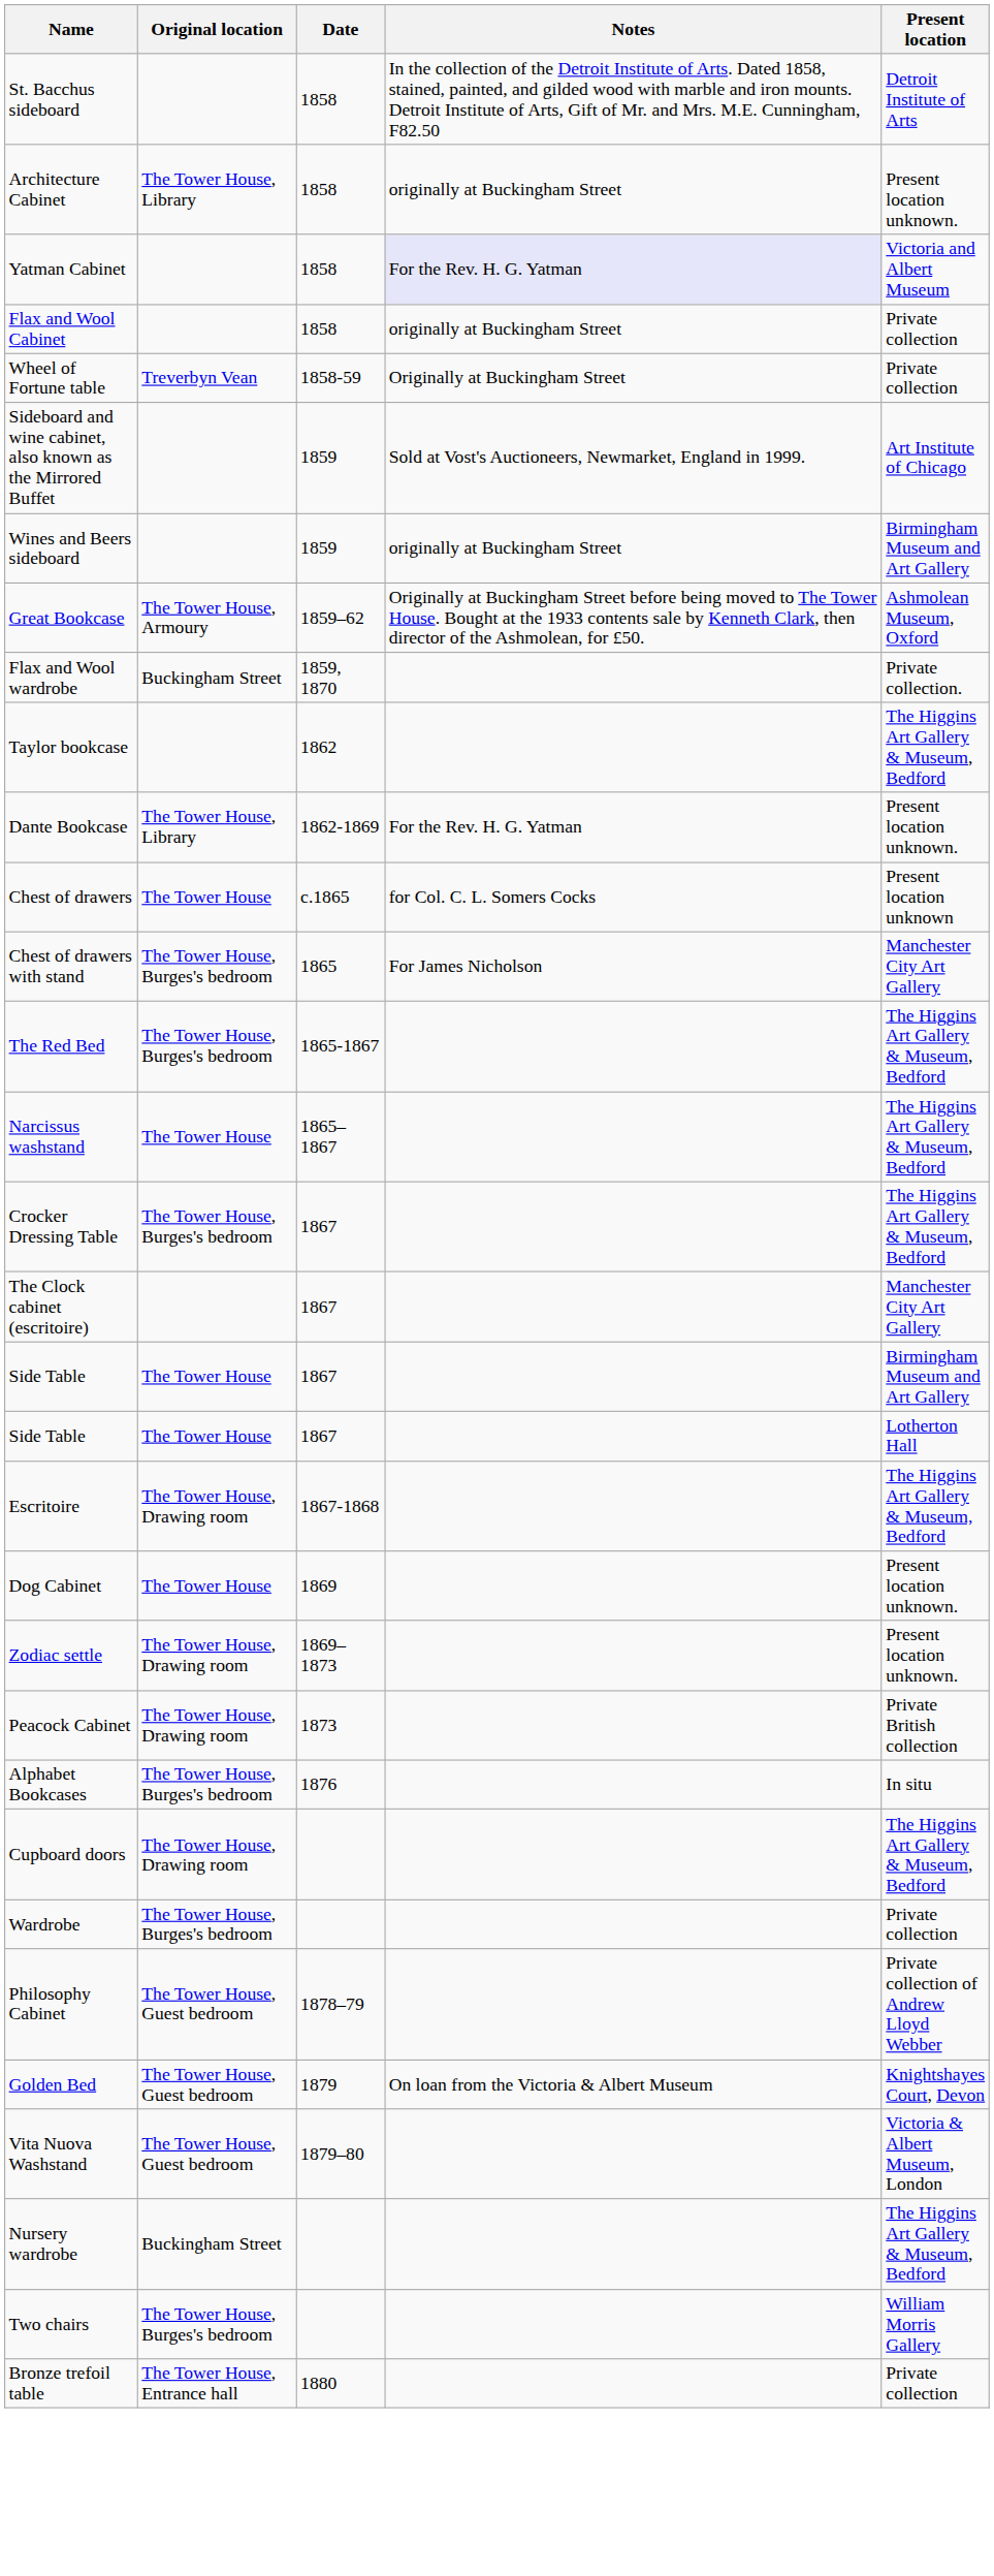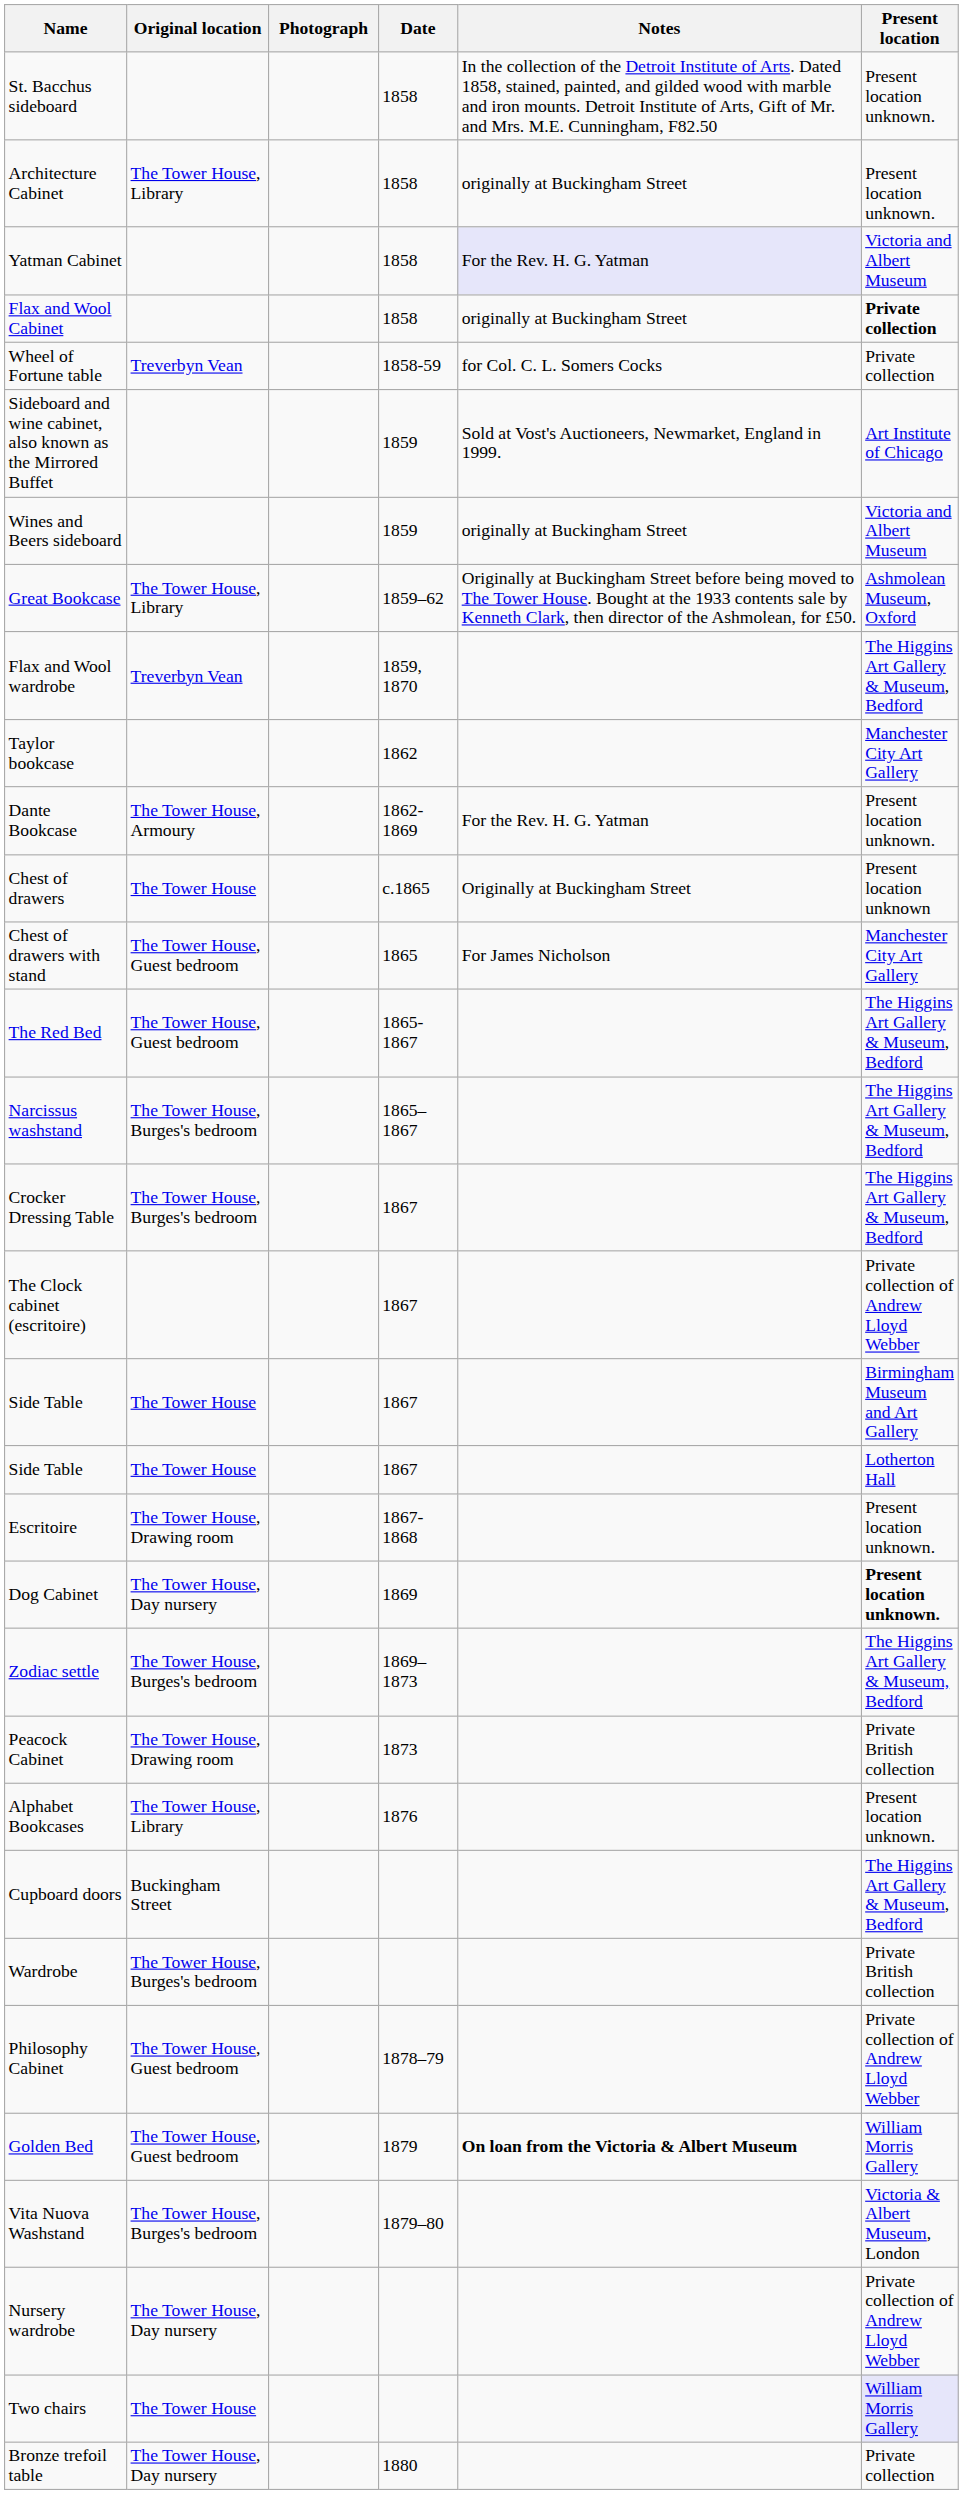 <table class="wikitable sortable">
 <tr>
 <th style="width:120px">Name</th>
 <th style="width:150px">Original location</th>
+<th style="width:100px" class="unsortable">Photograph</th>
 <th style="width:80px">Date</th>
 <th style="width:550px" class="unsortable">Notes</th>
 <th style="width:24px">Present location</th>
 </tr>
 <tr>
 <td>St. Bacchus sideboard</td>
 <td></td>
+<td></td>
 <td>1858</td>
 <td>In the collection of the <a href='#'>Detroit Institute of Arts</a>. Dated 1858, stained, painted, and gilded wood with marble and iron mounts. Detroit Institute of Arts, Gift of Mr. and Mrs. M.E. Cunningham, F82.50</td>
-<td><a href='#'>Detroit Institute of Arts</a></td>
+<td>Present location unknown.</td>
 </tr>
 <tr>
 <td>Architecture Cabinet</td>
 <td><a href='#'>The Tower House</a>, Library</td>
+<td></td>
 <td>1858</td>
 <td>originally at Buckingham Street</td>
 <td><br>Present location unknown.</td>
 </tr>
 <tr>
 <td>Yatman Cabinet</td>
+<td></td>
 <td></td>
 <td>1858</td>
 <td style="background: lavender;">For the Rev. H. G. Yatman</td>
 <td><a href='#'>Victoria and Albert Museum</a></td>
 </tr>
 <tr>
 <td><a href='#'>Flax and Wool Cabinet</a></td>
 <td></td>
+<td></td>
 <td>1858</td>
 <td>originally at Buckingham Street</td>
-<td>Private collection</td>
+<td><strong>Private collection</strong></td>
 </tr>
 <tr>
 <td>Wheel of Fortune table</td>
 <td><a href='#'>Treverbyn Vean</a></td>
+<td></td>
 <td>1858-59</td>
-<td>Originally at Buckingham Street</td>
+<td>for Col. C. L. Somers Cocks</td>
 <td>Private collection</td>
 </tr>
 <tr>
 <td>Sideboard and wine cabinet, also known as the Mirrored Buffet</td>
+<td></td>
 <td></td>
 <td>1859</td>
 <td>Sold at Vost's Auctioneers, Newmarket, England in 1999.</td>
 <td><a href='#'>Art Institute of Chicago</a></td>
 </tr>
 <tr>
 <td>Wines and Beers sideboard</td>
 <td></td>
+<td></td>
 <td>1859</td>
 <td>originally at Buckingham Street</td>
-<td><a href='#'>Birmingham Museum and Art Gallery</a></td>
+<td><a href='#'>Victoria and Albert Museum</a></td>
 </tr>
 <tr>
 <td><a href='#'>Great Bookcase</a></td>
-<td><a href='#'>The Tower House</a>, Armoury</td>
+<td><a href='#'>The Tower House</a>, Library</td>
+<td></td>
 <td>1859–62</td>
 <td>Originally at Buckingham Street before being moved to <a href='#'>The Tower House</a>. Bought at the 1933 contents sale by <a href='#'>Kenneth Clark</a>, then director of the Ashmolean, for £50.</td>
 <td><a href='#'>Ashmolean Museum</a>, <a href='#'>Oxford</a></td>
 </tr>
 <tr>
 <td>Flax and Wool wardrobe</td>
-<td>Buckingham Street</td>
+<td><a href='#'>Treverbyn Vean</a></td>
+<td></td>
 <td>1859, 1870</td>
 <td></td>
-<td>Private collection.</td>
+<td><a href='#'>The Higgins Art Gallery & Museum</a>, <a href='#'>Bedford</a></td>
 </tr>
 <tr>
 <td>Taylor bookcase</td>
 <td></td>
+<td></td>
 <td>1862</td>
 <td></td>
-<td><a href='#'>The Higgins Art Gallery & Museum</a>, <a href='#'>Bedford</a></td>
+<td><a href='#'>Manchester City Art Gallery</a></td>
 </tr>
 <tr>
 <td>Dante Bookcase</td>
-<td><a href='#'>The Tower House</a>, Library</td>
+<td><a href='#'>The Tower House</a>, Armoury</td>
+<td></td>
 <td>1862-1869</td>
 <td>For the Rev. H. G. Yatman</td>
 <td>Present location unknown.</td>
 </tr>
 <tr>
 <td>Chest of drawers</td>
 <td><a href='#'>The Tower House</a></td>
+<td></td>
 <td>c.1865</td>
-<td>for Col. C. L. Somers Cocks</td>
+<td>Originally at Buckingham Street</td>
 <td>Present location unknown</td>
 </tr>
 <tr>
 <td>Chest of drawers with stand</td>
-<td><a href='#'>The Tower House</a>, Burges's bedroom</td>
+<td><a href='#'>The Tower House</a>, Guest bedroom</td>
+<td></td>
 <td>1865</td>
 <td>For James Nicholson</td>
 <td><a href='#'>Manchester City Art Gallery</a></td>
 </tr>
 <tr>
 <td><a href='#'>The Red Bed</a></td>
-<td><a href='#'>The Tower House</a>, Burges's bedroom</td>
+<td><a href='#'>The Tower House</a>, Guest bedroom</td>
+<td></td>
 <td>1865-1867</td>
 <td></td>
 <td><a href='#'>The Higgins Art Gallery & Museum</a>, <a href='#'>Bedford</a></td>
 </tr>
 <tr>
 <td><a href='#'>Narcissus washstand</a></td>
-<td><a href='#'>The Tower House</a></td>
+<td><a href='#'>The Tower House</a>, Burges's bedroom</td>
+<td></td>
 <td>1865–1867</td>
 <td></td>
 <td><a href='#'>The Higgins Art Gallery & Museum</a>, <a href='#'>Bedford</a></td>
 </tr>
 <tr>
 <td>Crocker Dressing Table</td>
 <td><a href='#'>The Tower House</a>, Burges's bedroom</td>
+<td></td>
 <td>1867</td>
 <td></td>
 <td><a href='#'>The Higgins Art Gallery & Museum</a>, <a href='#'>Bedford</a></td>
 </tr>
 <tr>
 <td>The Clock cabinet (escritoire)</td>
 <td></td>
+<td></td>
 <td>1867</td>
 <td></td>
-<td><a href='#'>Manchester City Art Gallery</a></td>
+<td>Private collection of <a href='#'>Andrew Lloyd Webber</a></td>
 </tr>
 <tr>
 <td>Side Table</td>
 <td><a href='#'>The Tower House</a></td>
+<td></td>
 <td>1867</td>
 <td></td>
 <td><a href='#'>Birmingham Museum and Art Gallery</a></td>
 </tr>
 <tr>
 <td>Side Table</td>
 <td><a href='#'>The Tower House</a></td>
+<td></td>
 <td>1867</td>
 <td></td>
 <td><a href='#'>Lotherton Hall</a></td>
 </tr>
 <tr>
 <td>Escritoire</td>
 <td><a href='#'>The Tower House</a>, Drawing room</td>
+<td></td>
 <td>1867-1868</td>
+<td></td>
+<td>Present location unknown.</td>
+</tr>
+<tr>
+<td>Dog Cabinet</td>
+<td><a href='#'>The Tower House</a>, Day nursery</td>
+<td></td>
+<td>1869</td>
+<td></td>
+<td><strong>Present location unknown.</strong></td>
+</tr>
+<tr>
+<td><a href='#'>Zodiac settle</a></td>
+<td><a href='#'>The Tower House</a>, Burges's bedroom</td>
+<td></td>
+<td>1869–1873</td>
 <td></td>
 <td><a href='#'>The Higgins Art Gallery & Museum, Bedford</a></td>
 </tr>
 <tr>
-<td>Dog Cabinet</td>
-<td><a href='#'>The Tower House</a></td>
-<td>1869</td>
-<td></td>
-<td>Present location unknown.</td>
-</tr>
-<tr>
-<td><a href='#'>Zodiac settle</a></td>
-<td><a href='#'>The Tower House</a>, Drawing room</td>
-<td>1869–1873</td>
-<td></td>
-<td>Present location unknown.</td>
-</tr>
-<tr>
 <td>Peacock Cabinet</td>
 <td><a href='#'>The Tower House</a>, Drawing room</td>
+<td></td>
 <td>1873</td>
 <td></td>
 <td>Private British collection</td>
 </tr>
 <tr>
 <td>Alphabet Bookcases</td>
-<td><a href='#'>The Tower House</a>, Burges's bedroom</td>
+<td><a href='#'>The Tower House</a>, Library</td>
+<td></td>
 <td>1876</td>
 <td></td>
-<td>In situ</td>
+<td>Present location unknown.</td>
 </tr>
 <tr>
 <td>Cupboard doors</td>
-<td><a href='#'>The Tower House</a>, Drawing room</td>
+<td>Buckingham Street</td>
+<td></td>
 <td></td>
 <td></td>
 <td><a href='#'>The Higgins Art Gallery & Museum</a>, <a href='#'>Bedford</a></td>
 </tr>
 <tr>
 <td>Wardrobe</td>
 <td><a href='#'>The Tower House</a>, Burges's bedroom</td>
 <td></td>
 <td></td>
-<td>Private collection</td>
+<td></td>
+<td>Private British collection</td>
 </tr>
 <tr>
 <td>Philosophy Cabinet</td>
 <td><a href='#'>The Tower House</a>, Guest bedroom</td>
+<td></td>
 <td>1878–79</td>
 <td></td>
 <td>Private collection of <a href='#'>Andrew Lloyd Webber</a></td>
 </tr>
 <tr>
 <td><a href='#'>Golden Bed</a></td>
 <td><a href='#'>The Tower House</a>, Guest bedroom</td>
+<td></td>
 <td>1879</td>
-<td>On loan from the Victoria & Albert Museum</td>
-<td><a href='#'>Knightshayes Court</a>, <a href='#'>Devon</a></td>
+<td><strong>On loan from the Victoria & Albert Museum</strong></td>
+<td><a href='#'>William Morris Gallery</a></td>
 </tr>
 <tr>
 <td>Vita Nuova Washstand</td>
-<td><a href='#'>The Tower House</a>, Guest bedroom</td>
+<td><a href='#'>The Tower House</a>, Burges's bedroom</td>
+<td></td>
 <td>1879–80</td>
 <td></td>
 <td><a href='#'>Victoria & Albert Museum</a>, London</td>
 </tr>
 <tr>
 <td>Nursery wardrobe</td>
-<td>Buckingham Street</td>
+<td><a href='#'>The Tower House</a>, Day nursery</td>
 <td></td>
 <td></td>
-<td><a href='#'>The Higgins Art Gallery & Museum</a>, <a href='#'>Bedford</a></td>
+<td></td>
+<td>Private collection of <a href='#'>Andrew Lloyd Webber</a></td>
 </tr>
 <tr>
 <td>Two chairs</td>
-<td><a href='#'>The Tower House</a>, Burges's bedroom</td>
+<td><a href='#'>The Tower House</a></td>
 <td></td>
 <td></td>
-<td><a href='#'>William Morris Gallery</a></td>
+<td></td>
+<td style="background: lavender;"><a href='#'>William Morris Gallery</a></td>
 </tr>
 <tr>
 <td>Bronze trefoil table</td>
-<td><a href='#'>The Tower House</a>, Entrance hall</td>
+<td><a href='#'>The Tower House</a>, Day nursery</td>
+<td></td>
 <td>1880</td>
 <td></td>
 <td>Private collection</td>
 </tr>
 </table>
